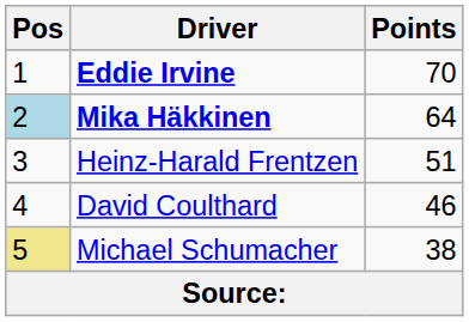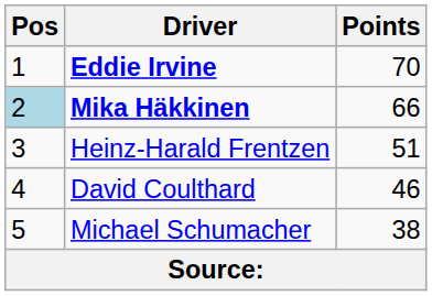 <table class="wikitable" style="font-size: 95%;">
 <tr>
 <th>Pos</th>
 <th>Driver</th>
 <th>Points</th>
 </tr>
 <tr>
 <td>1</td>
 <td> <strong><a href='#'>Eddie Irvine</a></strong></td>
 <td align="right">70</td>
 </tr>
 <tr>
 <td style="background: lightblue;">2</td>
 <td> <strong><a href='#'>Mika Häkkinen</a></strong></td>
-<td align="right">64</td>
+<td align="right">66</td>
 </tr>
 <tr>
 <td>3</td>
 <td> <a href='#'>Heinz-Harald Frentzen</a></td>
 <td align="right">51</td>
 </tr>
 <tr>
 <td>4</td>
 <td> <a href='#'>David Coulthard</a></td>
 <td align="right">46</td>
 </tr>
 <tr>
-<td style="background: khaki;">5</td>
+<td>5</td>
 <td> <a href='#'>Michael Schumacher</a></td>
 <td align="right">38</td>
 </tr>
 <tr>
 <th colspan=4>Source: </th>
 </tr>
 </table>
